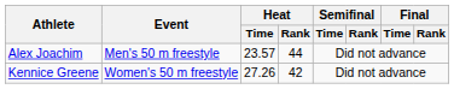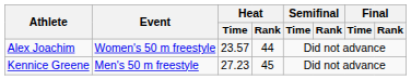 <table class=wikitable style="font-size:90%">
 <tr>
 <th rowspan="2">Athlete</th>
 <th rowspan="2">Event</th>
 <th colspan="2">Heat</th>
 <th colspan="2">Semifinal</th>
 <th colspan="2">Final</th>
 </tr>
 <tr style="font-size:95%">
 <th>Time</th>
 <th>Rank</th>
 <th>Time</th>
 <th>Rank</th>
 <th>Time</th>
 <th>Rank</th>
 </tr>
 <tr align=center>
 <td align=left><a href='#'>Alex Joachim</a></td>
-<td align=left><a href='#'>Men's 50 m freestyle</a></td>
+<td align=left><a href='#'>Women's 50 m freestyle</a></td>
 <td>23.57</td>
 <td>44</td>
 <td colspan=4>Did not advance</td>
 </tr>
 <tr align=center>
 <td align=left><a href='#'>Kennice Greene</a></td>
-<td align=left><a href='#'>Women's 50 m freestyle</a></td>
-<td>27.26</td>
-<td>42</td>
+<td align=left><a href='#'>Men's 50 m freestyle</a></td>
+<td>27.23</td>
+<td>45</td>
 <td colspan=4>Did not advance</td>
 </tr>
 </table>
